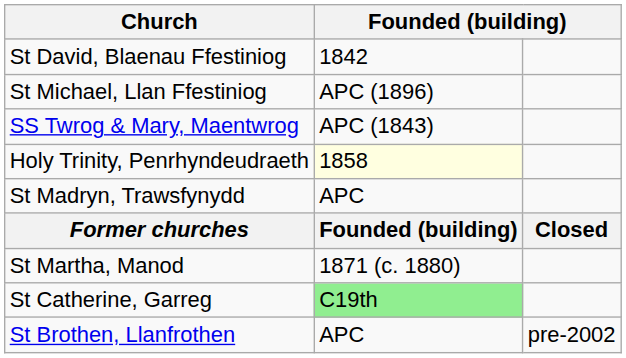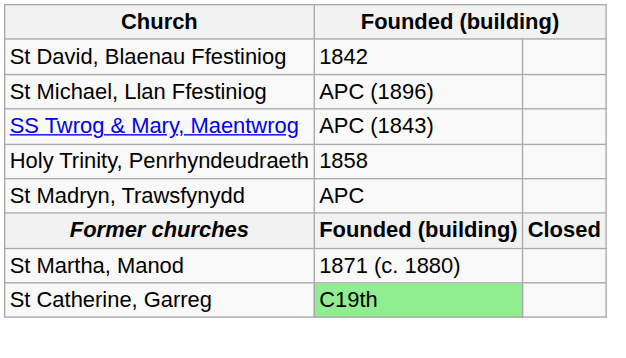 <table class="wikitable">
 <tr>
 <th>Church</th>
 <th colspan="2">Founded (building)</th>
 </tr>
 <tr>
 <td>St David, Blaenau Ffestiniog</td>
 <td>1842</td>
 <td></td>
 </tr>
 <tr>
 <td>St Michael, Llan Ffestiniog</td>
 <td>APC (1896)</td>
 <td></td>
 </tr>
 <tr>
 <td><a href='#'>SS Twrog & Mary, Maentwrog</a></td>
 <td>APC (1843)</td>
 <td></td>
 </tr>
 <tr>
 <td>Holy Trinity, Penrhyndeudraeth</td>
-<td style="background: lightyellow;">1858</td>
+<td>1858</td>
 <td></td>
 </tr>
 <tr>
 <td>St Madryn, Trawsfynydd</td>
 <td>APC</td>
 <td></td>
 </tr>
 <tr>
 <th><em>Former churches</em></th>
 <th>Founded (building)</th>
 <th>Closed</th>
 </tr>
 <tr>
 <td>St Martha, Manod</td>
 <td>1871 (c. 1880)</td>
 <td></td>
 </tr>
 <tr>
 <td>St Catherine, Garreg</td>
 <td style="background: lightgreen;">C19th</td>
 <td></td>
 </tr>
-<tr>
-<td><a href='#'>St Brothen, Llanfrothen</a></td>
-<td>APC</td>
-<td>pre-2002</td>
-</tr>
 </table>
